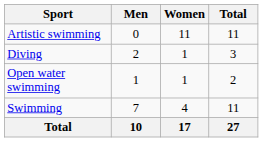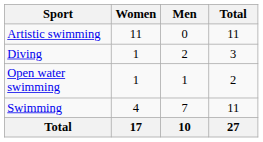 <table class="wikitable sortable" style="text-align:center;">
 <tr>
 <th width=130>Sport</th>
+<th width=55>Women</th>
 <th width=55>Men</th>
-<th width=55>Women</th>
 <th width=55>Total</th>
 </tr>
 <tr>
 <td align=left><a href='#'>Artistic swimming</a></td>
+<td>11</td>
 <td>0</td>
-<td>11</td>
 <td>11</td>
 </tr>
 <tr>
 <td align=left><a href='#'>Diving</a></td>
+<td>1</td>
 <td>2</td>
-<td>1</td>
 <td>3</td>
 </tr>
 <tr>
 <td align=left><a href='#'>Open water swimming</a></td>
 <td>1</td>
 <td>1</td>
 <td>2</td>
 </tr>
 <tr>
 <td align=left><a href='#'>Swimming</a></td>
+<td>4</td>
 <td>7</td>
-<td>4</td>
 <td>11</td>
 </tr>
 <tr>
 <th>Total</th>
+<th>17</th>
 <th>10</th>
-<th>17</th>
 <th><strong>27</strong></th>
 </tr>
 </table>
